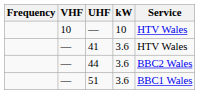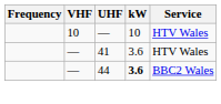 <table class="wikitable sortable">
 <tr>
 <th>Frequency</th>
 <th>VHF</th>
 <th>UHF</th>
 <th>kW</th>
 <th>Service</th>
 </tr>
 <tr>
 <td></td>
 <td>10</td>
 <td>—</td>
 <td>10</td>
 <td><a href='#'>HTV Wales</a></td>
 </tr>
 <tr>
 <td></td>
 <td>—</td>
 <td>41</td>
 <td>3.6</td>
 <td>HTV Wales</td>
 </tr>
 <tr>
 <td></td>
 <td>—</td>
 <td>44</td>
-<td>3.6</td>
+<td><strong>3.6</strong></td>
 <td><a href='#'>BBC2 Wales</a></td>
 </tr>
-<tr>
-<td></td>
-<td>—</td>
-<td>51</td>
-<td>3.6</td>
-<td><a href='#'>BBC1 Wales</a></td>
-</tr>
 </table>
